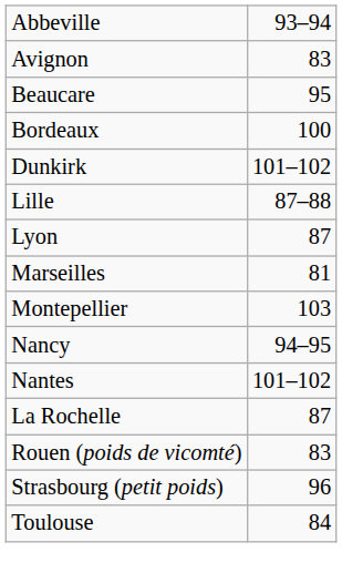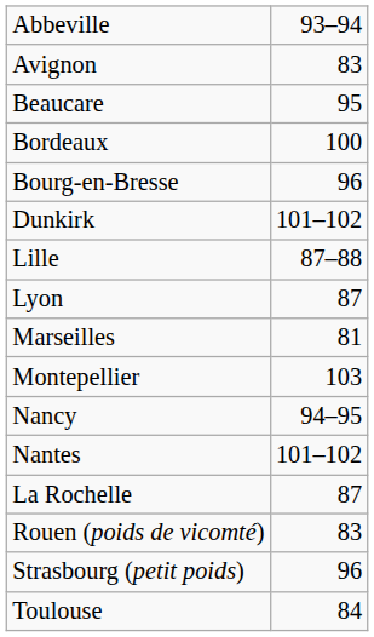 <table class="wikitable sortable" style="float:right;">
 <tr>
 <td>Abbeville</td>
 <td align=right>93–94</td>
 </tr>
 <tr>
 <td>Avignon</td>
 <td align=right>83</td>
 </tr>
 <tr>
 <td>Beaucare</td>
 <td align=right>95</td>
 </tr>
 <tr>
 <td>Bordeaux</td>
 <td align=right>100</td>
+</tr>
+<tr>
+<td>Bourg-en-Bresse</td>
+<td align=right>96</td>
 </tr>
 <tr>
 <td>Dunkirk</td>
 <td align=right>101–102</td>
 </tr>
 <tr>
 <td>Lille</td>
 <td align=right>87–88</td>
 </tr>
 <tr>
 <td>Lyon</td>
 <td align=right>87</td>
 </tr>
 <tr>
 <td>Marseilles</td>
 <td align=right>81</td>
 </tr>
 <tr>
 <td>Montepellier</td>
 <td align=right>103</td>
 </tr>
 <tr>
 <td>Nancy</td>
 <td align=right>94–95</td>
 </tr>
 <tr>
 <td>Nantes</td>
 <td align=right>101–102</td>
 </tr>
 <tr>
 <td>La Rochelle</td>
 <td align=right>87</td>
 </tr>
 <tr>
 <td>Rouen (<em>poids de vicomté</em>)</td>
 <td align=right>83</td>
 </tr>
 <tr>
 <td>Strasbourg (<em>petit poids</em>)</td>
 <td align=right>96</td>
 </tr>
 <tr>
 <td>Toulouse</td>
 <td align=right>84</td>
 </tr>
 </table>
